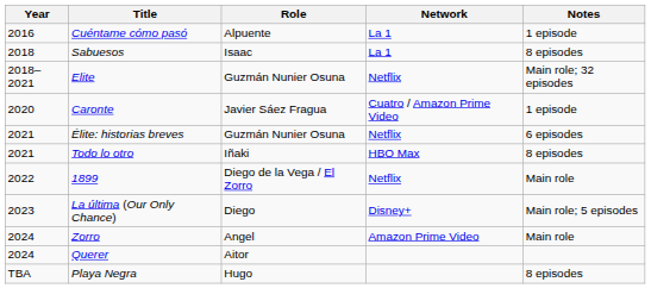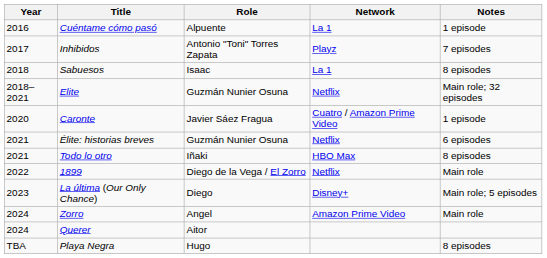 <table class="wikitable plainrowheaders sortable">
 <tr>
 <th scope="col">Year</th>
 <th scope="col">Title</th>
 <th scope="col">Role</th>
 <th scope="col">Network</th>
 <th scope="col" class="unsortable">Notes</th>
 </tr>
 <tr>
 <td>2016</td>
 <td><em><a href='#'>Cuéntame cómo pasó</a></em></td>
 <td>Alpuente</td>
 <td><a href='#'>La 1</a></td>
 <td>1 episode</td>
+</tr>
+<tr>
+<td>2017</td>
+<td><em>Inhibidos</em></td>
+<td>Antonio "Toni" Torres Zapata</td>
+<td><a href='#'>Playz</a></td>
+<td>7 episodes</td>
 </tr>
 <tr>
 <td>2018</td>
 <td><em>Sabuesos</em></td>
 <td>Isaac</td>
 <td><a href='#'>La 1</a></td>
 <td>8 episodes</td>
 </tr>
 <tr>
 <td>2018–2021</td>
 <td><em><a href='#'>Elite</a></em></td>
 <td>Guzmán Nunier Osuna</td>
 <td><a href='#'>Netflix</a></td>
 <td>Main role; 32 episodes</td>
 </tr>
 <tr>
 <td>2020</td>
 <td><em><a href='#'>Caronte</a></em></td>
 <td>Javier Sáez Fragua</td>
 <td><a href='#'>Cuatro</a> / <a href='#'>Amazon Prime Video</a></td>
 <td>1 episode</td>
 </tr>
 <tr>
 <td>2021</td>
 <td><em>Élite: historias breves</em></td>
 <td>Guzmán Nunier Osuna</td>
 <td><a href='#'>Netflix</a></td>
 <td>6 episodes</td>
 </tr>
 <tr>
 <td>2021</td>
 <td><em><a href='#'>Todo lo otro</a></em></td>
 <td>Iñaki</td>
 <td><a href='#'>HBO Max</a></td>
 <td>8 episodes</td>
 </tr>
 <tr>
 <td>2022</td>
 <td><em><a href='#'>1899</a></em></td>
 <td>Diego de la Vega / <a href='#'>El Zorro</a></td>
 <td><a href='#'>Netflix</a></td>
 <td>Main role</td>
 </tr>
 <tr>
 <td>2023</td>
 <td><em><a href='#'>La última</a></em> (<em>Our Only Chance</em>)</td>
 <td>Diego</td>
 <td><a href='#'>Disney+</a></td>
 <td>Main role; 5 episodes</td>
 </tr>
 <tr>
 <td>2024</td>
 <td><em><a href='#'>Zorro</a></em></td>
 <td>Angel</td>
 <td><a href='#'>Amazon Prime Video</a></td>
 <td>Main role</td>
 </tr>
 <tr>
 <td>2024</td>
 <td><em><a href='#'>Querer</a></em></td>
 <td>Aitor</td>
 <td></td>
 <td></td>
 </tr>
 <tr>
 <td>TBA</td>
 <td><em>Playa Negra</em></td>
 <td>Hugo</td>
 <td></td>
 <td>8 episodes</td>
 </tr>
 </table>
